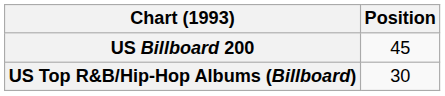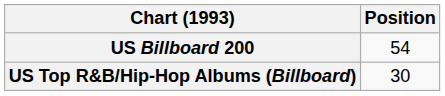 <table class="wikitable plainrowheaders" style="text-align:center">
 <tr>
 <th scope="col">Chart (1993)</th>
 <th scope="col">Position</th>
 </tr>
 <tr>
 <th scope="row">US <em>Billboard</em> 200</th>
-<td>45</td>
+<td>54</td>
 </tr>
 <tr>
 <th scope="row">US Top R&B/Hip-Hop Albums (<em>Billboard</em>)</th>
 <td>30</td>
 </tr>
 </table>
